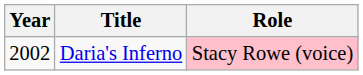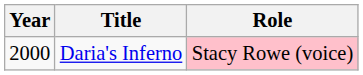 <table class="wikitable">
 <tr>
 <th>Year</th>
 <th>Title</th>
 <th>Role</th>
 </tr>
 <tr>
-<td>2002</td>
+<td>2000</td>
 <td><a href='#'>Daria's Inferno</a></td>
 <td style="background: pink;">Stacy Rowe (voice)</td>
 </tr>
 </table>
